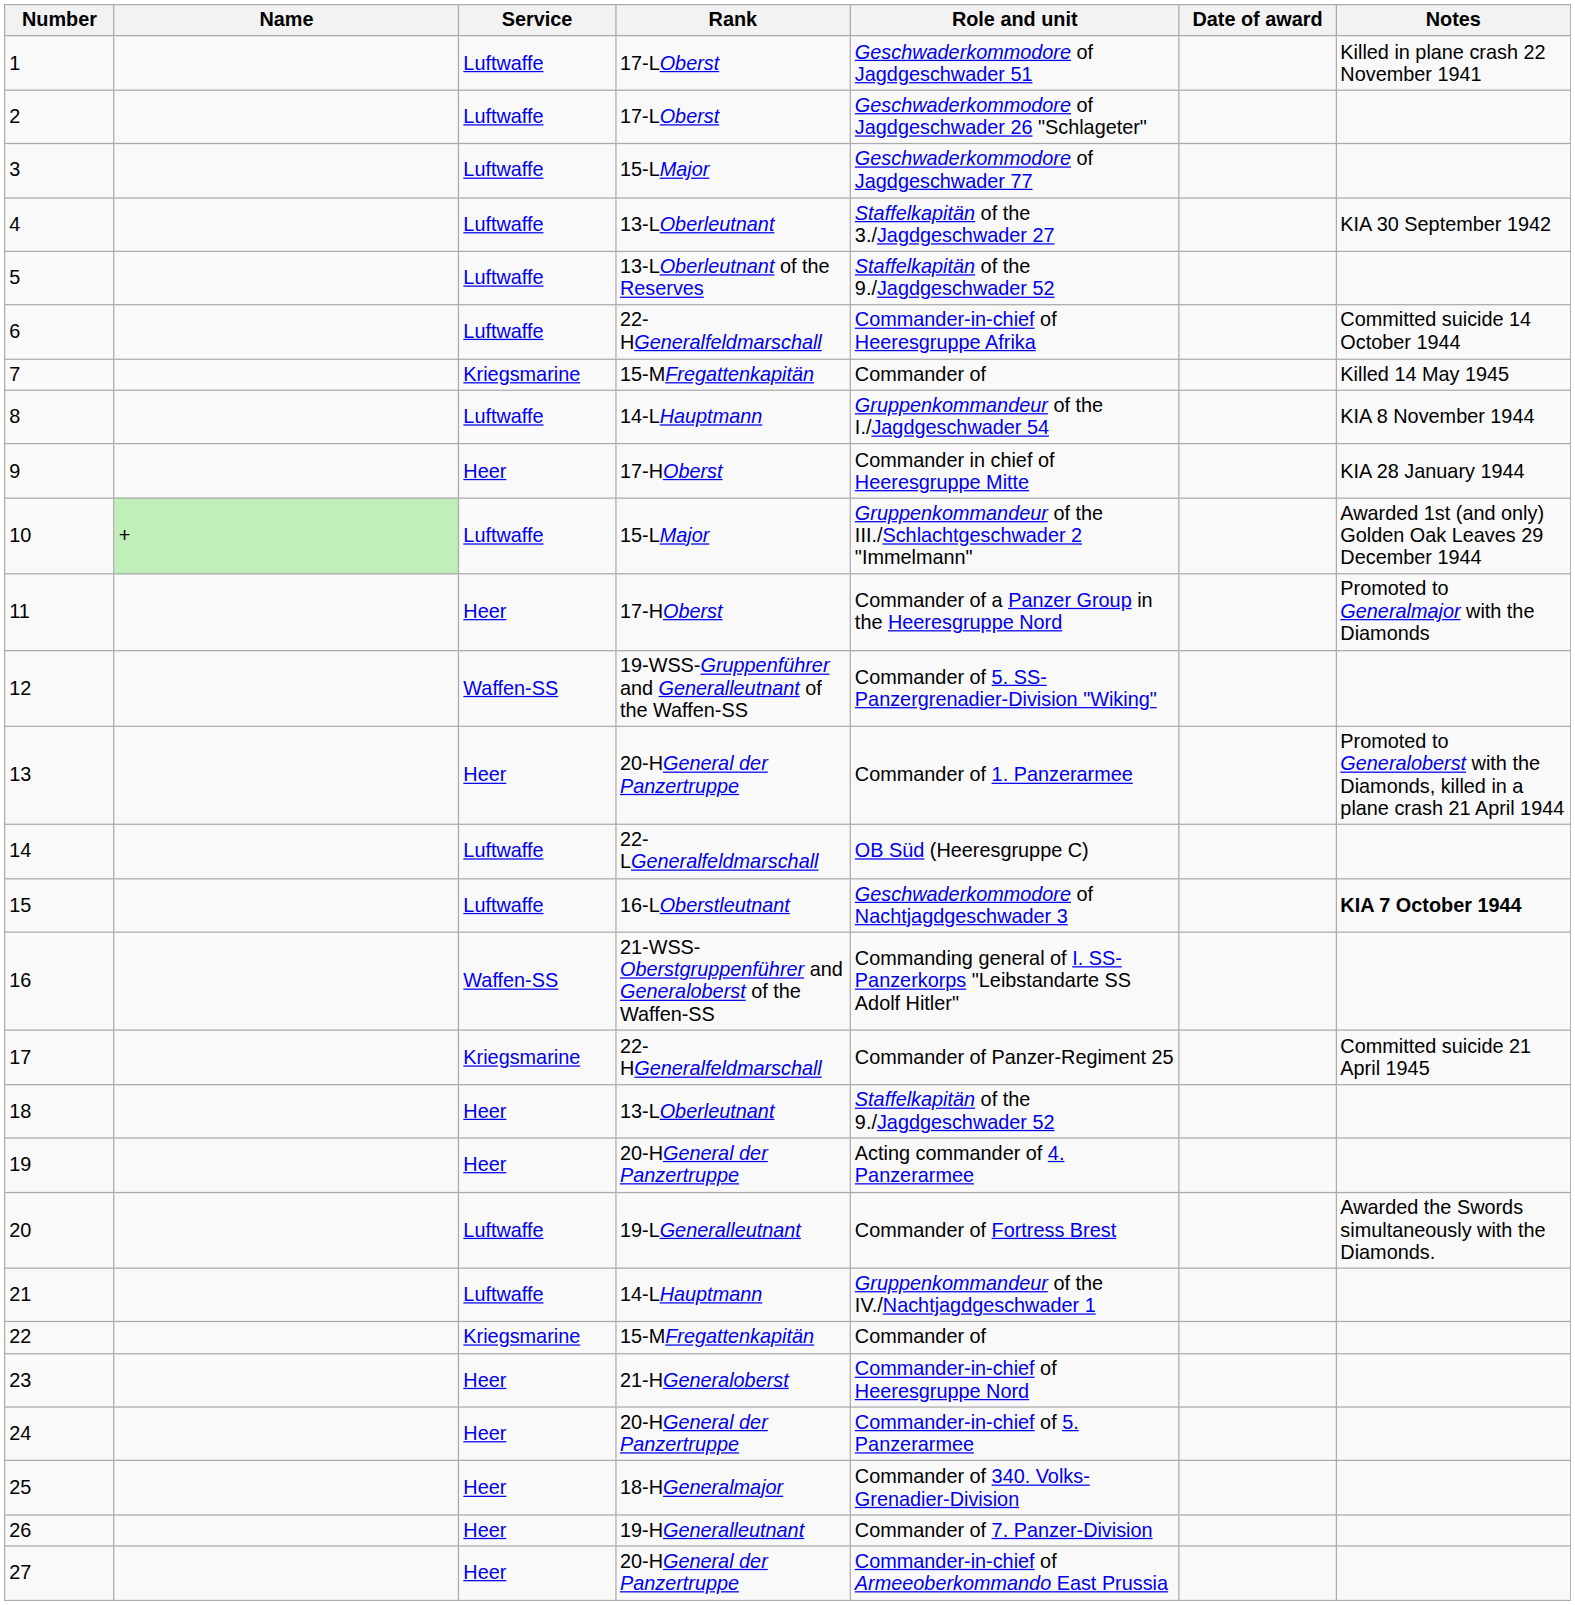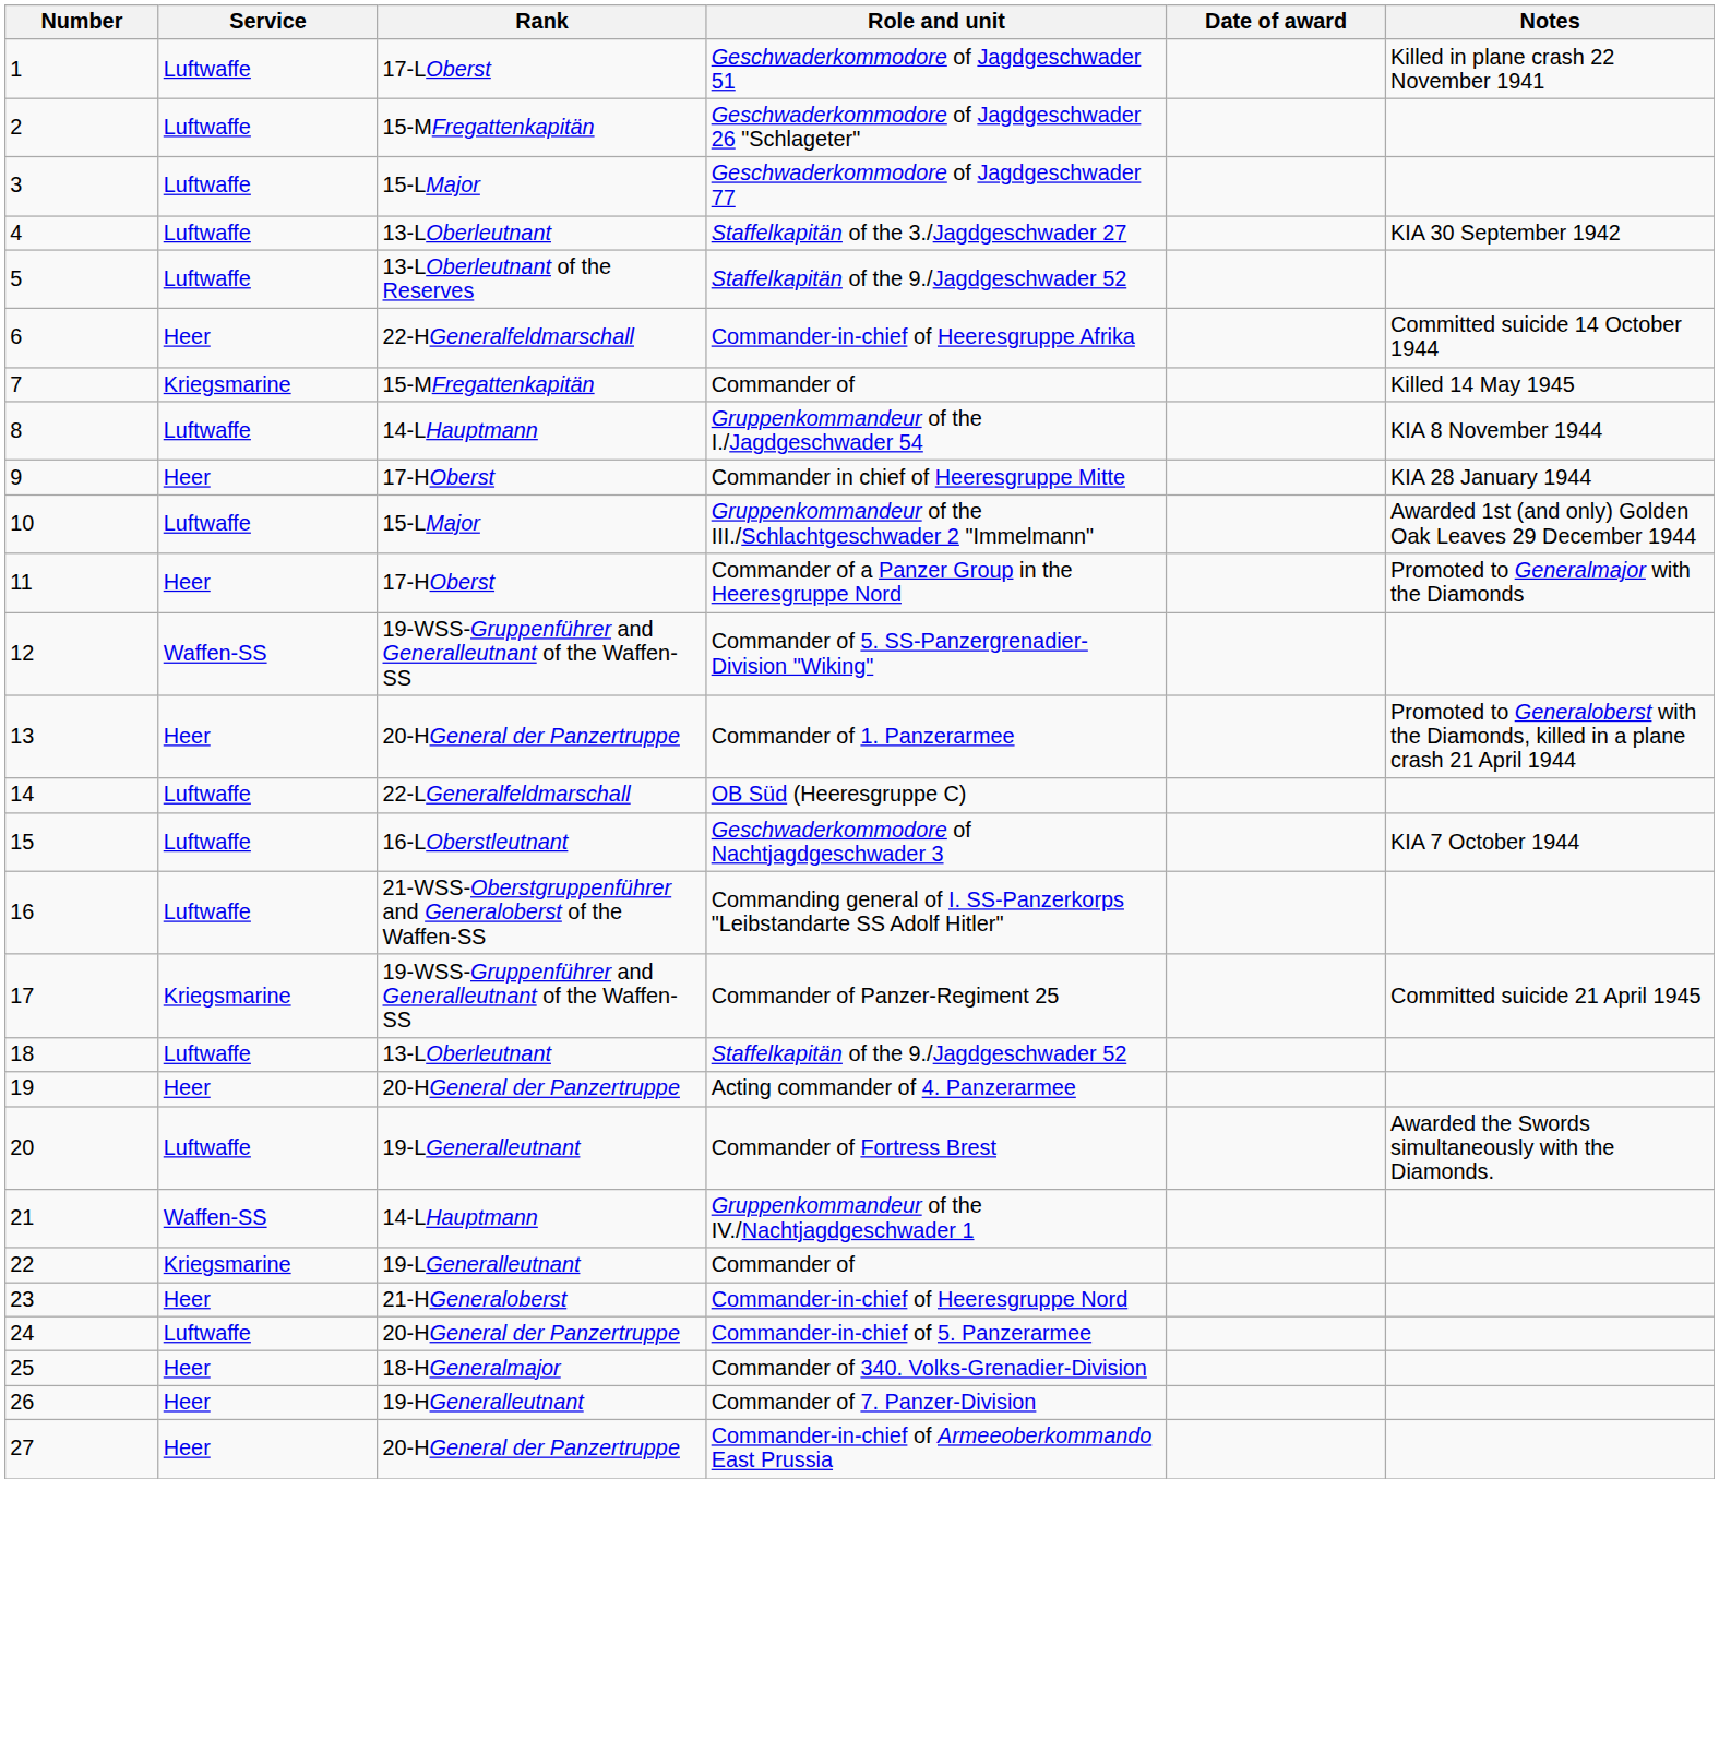 <table class="wikitable sortable" style="width:100%;">
 <tr>
 <th style="width:7%;">Number</th>
-<th style="width:22%;">Name</th>
 <th style="width:10%;">Service</th>
 <th style="width:15%;">Rank</th>
 <th style="width:21%;" class="unsortable">Role and unit</th>
 <th style="width:10%;" class="unsortable">Date of award</th>
 <th style="width:15%;" class="unsortable">Notes</th>
 </tr>
 <tr>
 <td>1</td>
-<td></td>
 <td><a href='#'>Luftwaffe</a></td>
 <td><span>17-L</span><em><a href='#'>Oberst</a></em></td>
 <td><em><a href='#'>Geschwaderkommodore</a></em> of <a href='#'>Jagdgeschwader 51</a></td>
 <td></td>
 <td>Killed in plane crash 22 November 1941</td>
 </tr>
 <tr>
 <td>2</td>
-<td></td>
 <td><a href='#'>Luftwaffe</a></td>
-<td><span>17-L</span><em><a href='#'>Oberst</a></em></td>
+<td><span>15-M</span><em><a href='#'>Fregattenkapitän</a></em></td>
 <td><em><a href='#'>Geschwaderkommodore</a></em> of <a href='#'>Jagdgeschwader 26</a> "Schlageter"</td>
 <td></td>
 <td></td>
 </tr>
 <tr>
 <td>3</td>
-<td></td>
 <td><a href='#'>Luftwaffe</a></td>
 <td><span>15-L</span><em><a href='#'>Major</a></em></td>
 <td><em><a href='#'>Geschwaderkommodore</a></em> of <a href='#'>Jagdgeschwader 77</a></td>
 <td></td>
 <td></td>
 </tr>
 <tr>
 <td>4</td>
-<td></td>
 <td><a href='#'>Luftwaffe</a></td>
 <td><span>13-L</span><em><a href='#'>Oberleutnant</a></em></td>
 <td><em><a href='#'>Staffelkapitän</a></em> of the 3./<a href='#'>Jagdgeschwader 27</a></td>
 <td></td>
 <td>KIA 30 September 1942</td>
 </tr>
 <tr>
 <td>5</td>
-<td></td>
 <td><a href='#'>Luftwaffe</a></td>
 <td><span>13-L</span><em><a href='#'>Oberleutnant</a></em> of the <a href='#'>Reserves</a></td>
 <td><em><a href='#'>Staffelkapitän</a></em> of the 9./<a href='#'>Jagdgeschwader 52</a></td>
 <td></td>
 <td></td>
 </tr>
 <tr>
 <td>6</td>
-<td></td>
-<td><a href='#'>Luftwaffe</a></td>
+<td><a href='#'>Heer</a></td>
 <td><span>22-H</span><em><a href='#'>Generalfeldmarschall</a></em></td>
 <td><a href='#'>Commander-in-chief</a> of <a href='#'>Heeresgruppe Afrika</a></td>
 <td></td>
 <td>Committed suicide 14 October 1944</td>
 </tr>
 <tr>
 <td>7</td>
-<td></td>
 <td><a href='#'>Kriegsmarine</a></td>
 <td><span>15-M</span><em><a href='#'>Fregattenkapitän</a></em></td>
 <td>Commander of </td>
 <td></td>
 <td>Killed 14 May 1945</td>
 </tr>
 <tr>
 <td>8</td>
-<td></td>
 <td><a href='#'>Luftwaffe</a></td>
 <td><span>14-L</span><em><a href='#'>Hauptmann</a></em></td>
 <td><em><a href='#'>Gruppenkommandeur</a></em> of the I./<a href='#'>Jagdgeschwader 54</a></td>
 <td></td>
 <td>KIA 8 November 1944</td>
 </tr>
 <tr>
 <td>9</td>
-<td></td>
 <td><a href='#'>Heer</a></td>
 <td><span>17-H</span><em><a href='#'>Oberst</a></em></td>
 <td>Commander in chief of <a href='#'>Heeresgruppe Mitte</a></td>
 <td></td>
 <td>KIA 28 January 1944</td>
 </tr>
 <tr>
 <td>10</td>
-<td style="background:#C0EFBA">+</td>
 <td><a href='#'>Luftwaffe</a></td>
 <td><span>15-L</span><em><a href='#'>Major</a></em></td>
 <td><em><a href='#'>Gruppenkommandeur</a></em> of the III./<a href='#'>Schlachtgeschwader 2</a> "Immelmann"</td>
 <td></td>
 <td>Awarded 1st (and only) Golden Oak Leaves 29 December 1944</td>
 </tr>
 <tr>
 <td>11</td>
-<td></td>
 <td><a href='#'>Heer</a></td>
 <td><span>17-H</span><em><a href='#'>Oberst</a></em></td>
 <td>Commander of a <a href='#'>Panzer Group</a> in the <a href='#'>Heeresgruppe Nord</a></td>
 <td></td>
 <td>Promoted to <em><a href='#'>Generalmajor</a></em> with the Diamonds</td>
 </tr>
 <tr>
 <td>12</td>
-<td></td>
 <td><a href='#'>Waffen-SS</a></td>
 <td><span>19-W</span>SS-<em><a href='#'>Gruppenführer</a></em> and <em><a href='#'>Generalleutnant</a></em> of the Waffen-SS</td>
 <td>Commander of <a href='#'>5. SS-Panzergrenadier-Division "Wiking"</a></td>
 <td></td>
 <td></td>
 </tr>
 <tr>
 <td>13</td>
-<td></td>
 <td><a href='#'>Heer</a></td>
 <td><span>20-H</span><em><a href='#'>General der Panzertruppe</a></em></td>
 <td>Commander of <a href='#'>1. Panzerarmee</a></td>
 <td></td>
 <td>Promoted to <em><a href='#'>Generaloberst</a></em> with the Diamonds, killed in a plane crash 21 April 1944</td>
 </tr>
 <tr>
 <td>14</td>
-<td></td>
 <td><a href='#'>Luftwaffe</a></td>
 <td><span>22-L</span><em><a href='#'>Generalfeldmarschall</a></em></td>
 <td><a href='#'>OB Süd</a> (Heeresgruppe C)</td>
 <td></td>
 <td></td>
 </tr>
 <tr>
 <td>15</td>
-<td></td>
 <td><a href='#'>Luftwaffe</a></td>
 <td><span>16-L</span><em><a href='#'>Oberstleutnant</a></em></td>
 <td><em><a href='#'>Geschwaderkommodore</a></em> of <a href='#'>Nachtjagdgeschwader 3</a></td>
 <td></td>
-<td><strong>KIA 7 October 1944</strong></td>
+<td>KIA 7 October 1944</td>
 </tr>
 <tr>
 <td>16</td>
-<td></td>
-<td><a href='#'>Waffen-SS</a></td>
+<td><a href='#'>Luftwaffe</a></td>
 <td><span>21-W</span>SS-<em><a href='#'>Oberstgruppenführer</a></em> and <em><a href='#'>Generaloberst</a></em> of the Waffen-SS</td>
 <td>Commanding general of <a href='#'>I. SS-Panzerkorps</a> "Leibstandarte SS Adolf Hitler"</td>
 <td></td>
 <td></td>
 </tr>
 <tr>
 <td>17</td>
-<td></td>
 <td><a href='#'>Kriegsmarine</a></td>
-<td><span>22-H</span><em><a href='#'>Generalfeldmarschall</a></em></td>
+<td><span>19-W</span>SS-<em><a href='#'>Gruppenführer</a></em> and <em><a href='#'>Generalleutnant</a></em> of the Waffen-SS</td>
 <td>Commander of Panzer-Regiment 25</td>
 <td></td>
 <td>Committed suicide 21 April 1945</td>
 </tr>
 <tr>
 <td>18</td>
-<td></td>
-<td><a href='#'>Heer</a></td>
+<td><a href='#'>Luftwaffe</a></td>
 <td><span>13-L</span><em><a href='#'>Oberleutnant</a></em></td>
 <td><em><a href='#'>Staffelkapitän</a></em> of the 9./<a href='#'>Jagdgeschwader 52</a></td>
 <td></td>
 <td></td>
 </tr>
 <tr>
 <td>19</td>
-<td></td>
 <td><a href='#'>Heer</a></td>
 <td><span>20-H</span><em><a href='#'>General der Panzertruppe</a></em></td>
 <td>Acting commander of <a href='#'>4. Panzerarmee</a></td>
 <td></td>
 <td></td>
 </tr>
 <tr>
 <td>20</td>
-<td></td>
 <td><a href='#'>Luftwaffe</a></td>
 <td><span>19-L</span><em><a href='#'>Generalleutnant</a></em></td>
 <td>Commander of <a href='#'>Fortress Brest</a></td>
 <td></td>
 <td>Awarded the Swords simultaneously with the Diamonds.</td>
 </tr>
 <tr>
 <td>21</td>
-<td></td>
-<td><a href='#'>Luftwaffe</a></td>
+<td><a href='#'>Waffen-SS</a></td>
 <td><span>14-L</span><em><a href='#'>Hauptmann</a></em></td>
 <td><em><a href='#'>Gruppenkommandeur</a></em> of the IV./<a href='#'>Nachtjagdgeschwader 1</a></td>
 <td></td>
 <td></td>
 </tr>
 <tr>
 <td>22</td>
-<td></td>
 <td><a href='#'>Kriegsmarine</a></td>
-<td><span>15-M</span><em><a href='#'>Fregattenkapitän</a></em></td>
+<td><span>19-L</span><em><a href='#'>Generalleutnant</a></em></td>
 <td>Commander of </td>
 <td></td>
 <td></td>
 </tr>
 <tr>
 <td>23</td>
-<td></td>
 <td><a href='#'>Heer</a></td>
 <td><span>21-H</span><em><a href='#'>Generaloberst</a></em></td>
 <td><a href='#'>Commander-in-chief</a> of <a href='#'>Heeresgruppe Nord</a></td>
 <td></td>
 <td></td>
 </tr>
 <tr>
 <td>24</td>
-<td></td>
-<td><a href='#'>Heer</a></td>
+<td><a href='#'>Luftwaffe</a></td>
 <td><span>20-H</span><em><a href='#'>General der Panzertruppe</a></em></td>
 <td><a href='#'>Commander-in-chief</a> of <a href='#'>5. Panzerarmee</a></td>
 <td></td>
 <td></td>
 </tr>
 <tr>
 <td>25</td>
-<td></td>
 <td><a href='#'>Heer</a></td>
 <td><span>18-H</span><em><a href='#'>Generalmajor</a></em></td>
 <td>Commander of <a href='#'>340. Volks-Grenadier-Division</a></td>
 <td></td>
 <td></td>
 </tr>
 <tr>
 <td>26</td>
-<td></td>
 <td><a href='#'>Heer</a></td>
 <td><span>19-H</span><em><a href='#'>Generalleutnant</a></em></td>
 <td>Commander of <a href='#'>7. Panzer-Division</a></td>
 <td></td>
 <td></td>
 </tr>
 <tr>
 <td>27</td>
-<td></td>
 <td><a href='#'>Heer</a></td>
 <td><span>20-H</span><em><a href='#'>General der Panzertruppe</a></em></td>
 <td><a href='#'>Commander-in-chief</a> of <a href='#'><em>Armeeoberkommando</em> East Prussia</a></td>
 <td></td>
 <td></td>
 </tr>
 </table>
